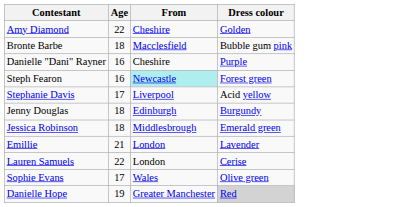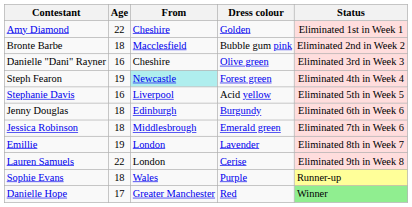 <table class="wikitable">
 <tr>
 <th>Contestant</th>
 <th>Age</th>
 <th>From</th>
 <th>Dress colour</th>
+<th>Status</th>
 </tr>
 <tr>
 <td><a href='#'>Amy Diamond</a></td>
 <td style="text-align:center;">22</td>
 <td><a href='#'>Cheshire</a></td>
 <td><a href='#'>Golden</a></td>
+<td style="background:#fdd; text-align:center;">Eliminated 1st in Week 1</td>
 </tr>
 <tr>
 <td>Bronte Barbe</td>
 <td style="text-align:center;">18</td>
 <td><a href='#'>Macclesfield</a></td>
 <td>Bubble gum <a href='#'>pink</a></td>
+<td style="background:#fdd; text-align:center;">Eliminated 2nd in Week 2</td>
 </tr>
 <tr>
 <td>Danielle "Dani" Rayner</td>
 <td style="text-align:center;">16</td>
 <td>Cheshire</td>
-<td><a href='#'>Purple</a></td>
+<td><a href='#'>Olive green</a></td>
+<td style="background:#fdd; text-align:center;">Eliminated 3rd in Week 3</td>
 </tr>
 <tr>
 <td>Steph Fearon</td>
-<td style="text-align:center;">16</td>
+<td style="text-align:center;">19</td>
 <td style="background: paleturquoise;"><a href='#'>Newcastle</a></td>
 <td><a href='#'>Forest green</a></td>
+<td style="background:#fdd; text-align:center;">Eliminated 4th in Week 4</td>
 </tr>
 <tr>
 <td><a href='#'>Stephanie Davis</a></td>
-<td style="text-align:center;">17</td>
+<td style="text-align:center;">16</td>
 <td><a href='#'>Liverpool</a></td>
 <td>Acid <a href='#'>yellow</a></td>
+<td style="background:#fdd; text-align:center;">Eliminated 5th in Week 5</td>
 </tr>
 <tr>
 <td>Jenny Douglas</td>
 <td style="text-align:center;">18</td>
 <td><a href='#'>Edinburgh</a></td>
 <td><a href='#'>Burgundy</a></td>
+<td style="background:#fdd; text-align:center;">Eliminated 6th in Week 6</td>
 </tr>
 <tr>
 <td><a href='#'>Jessica Robinson</a></td>
 <td style="text-align:center;">18</td>
 <td><a href='#'>Middlesbrough</a></td>
 <td><a href='#'>Emerald green</a></td>
+<td style="background:#fdd; text-align:center;">Eliminated 7th in Week 6</td>
 </tr>
 <tr>
 <td><a href='#'>Emillie</a></td>
-<td style="text-align:center;">21</td>
+<td style="text-align:center;">19</td>
 <td><a href='#'>London</a></td>
 <td><a href='#'>Lavender</a></td>
+<td style="background:#fdd; text-align:center;">Eliminated 8th in Week 7</td>
 </tr>
 <tr>
 <td><a href='#'>Lauren Samuels</a></td>
 <td style="text-align:center;">22</td>
 <td>London</td>
 <td><a href='#'>Cerise</a></td>
+<td style="background:#fdd; text-align:center;">Eliminated 9th in Week 8</td>
 </tr>
 <tr>
 <td><a href='#'>Sophie Evans</a></td>
-<td style="text-align:center;">17</td>
+<td style="text-align:center;">18</td>
 <td><a href='#'>Wales</a></td>
-<td><a href='#'>Olive green</a></td>
+<td><a href='#'>Purple</a></td>
+<td style="background:#ff9">Runner-up</td>
 </tr>
 <tr>
 <td><a href='#'>Danielle Hope</a></td>
-<td style="text-align:center;">19</td>
+<td style="text-align:center;">17</td>
 <td><a href='#'>Greater Manchester</a></td>
-<td style="background: lightgrey;"><a href='#'>Red</a></td>
+<td><a href='#'>Red</a></td>
+<td style="background:lightgreen">Winner</td>
 </tr>
 </table>
